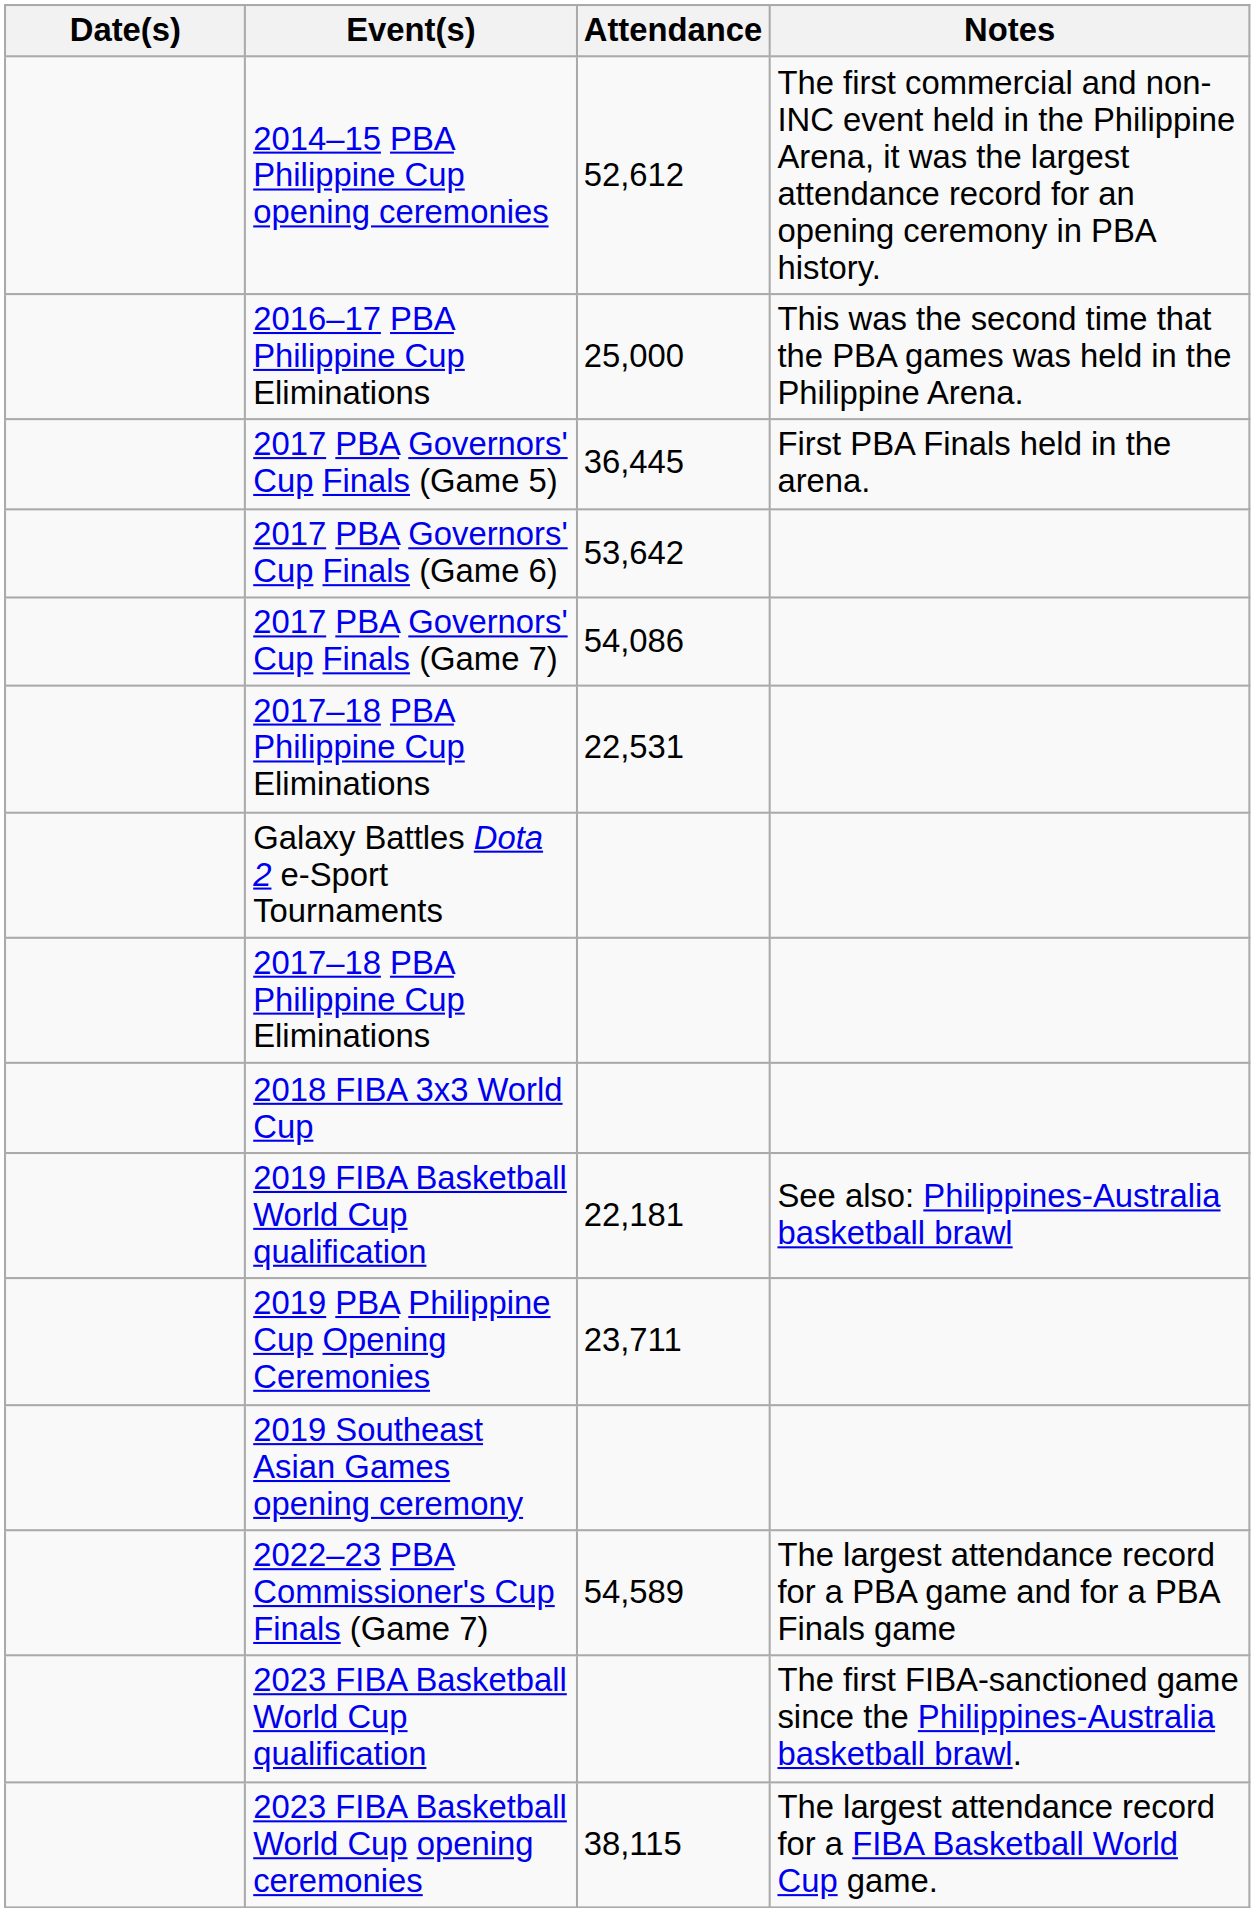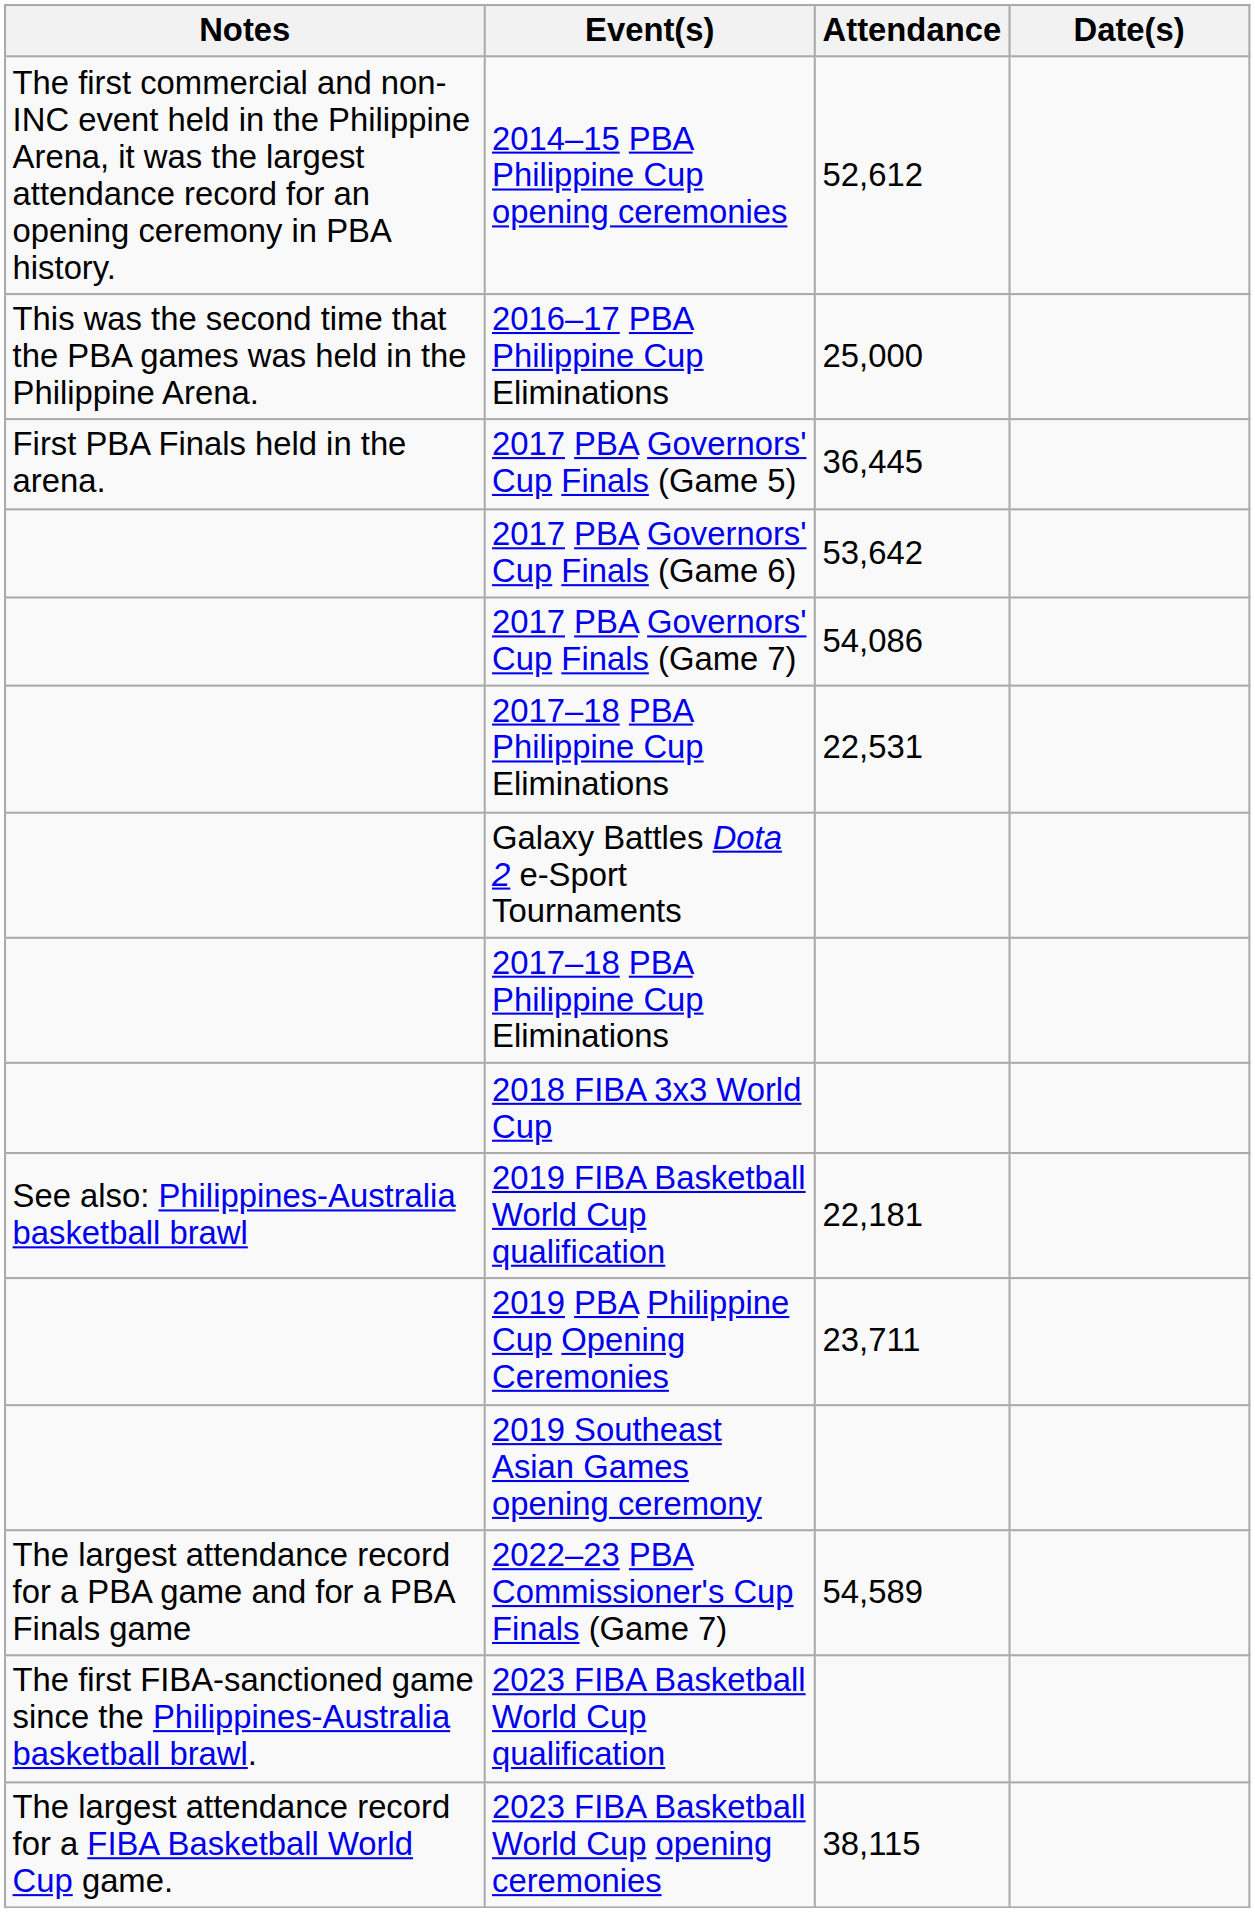 <table class="wikitable sortable">
 <tr>
-<th width="110">Date(s)</th>
+<th class="unsortable">Notes</th>
 <th>Event(s)</th>
 <th>Attendance</th>
-<th class="unsortable">Notes</th>
+<th width="110">Date(s)</th>
 </tr>
 <tr>
-<td></td>
+<td>The first commercial and non-INC event held in the Philippine Arena, it was the largest attendance record for an opening ceremony in PBA history.</td>
 <td><a href='#'>2014–15</a> <a href='#'>PBA</a> <a href='#'>Philippine Cup</a> <a href='#'>opening ceremonies</a><br></td>
 <td>52,612</td>
-<td>The first commercial and non-INC event held in the Philippine Arena, it was the largest attendance record for an opening ceremony in PBA history.</td>
+<td></td>
 </tr>
 <tr>
-<td></td>
+<td>This was the second time that the PBA games was held in the Philippine Arena.</td>
 <td><a href='#'>2016–17</a> <a href='#'>PBA</a> <a href='#'>Philippine Cup</a> Eliminations</td>
 <td>25,000</td>
-<td>This was the second time that the PBA games was held in the Philippine Arena.</td>
+<td></td>
 </tr>
 <tr>
-<td></td>
+<td>First PBA Finals held in the arena.</td>
 <td><a href='#'>2017</a> <a href='#'>PBA</a> <a href='#'>Governors' Cup</a> <a href='#'>Finals</a> (Game 5)</td>
 <td>36,445</td>
-<td>First PBA Finals held in the arena.</td>
+<td></td>
 </tr>
 <tr>
 <td></td>
 <td><a href='#'>2017</a> <a href='#'>PBA</a> <a href='#'>Governors' Cup</a> <a href='#'>Finals</a> (Game 6)</td>
 <td>53,642</td>
 <td></td>
 </tr>
 <tr>
 <td></td>
 <td><a href='#'>2017</a> <a href='#'>PBA</a> <a href='#'>Governors' Cup</a> <a href='#'>Finals</a> (Game 7)</td>
 <td>54,086</td>
 <td></td>
 </tr>
 <tr>
 <td></td>
 <td><a href='#'>2017–18</a> <a href='#'>PBA</a> <a href='#'>Philippine Cup</a> Eliminations</td>
 <td>22,531</td>
 <td></td>
 </tr>
 <tr>
 <td></td>
 <td>Galaxy Battles <em><a href='#'>Dota 2</a></em> e-Sport Tournaments</td>
 <td></td>
 <td></td>
 </tr>
 <tr>
 <td></td>
 <td><a href='#'>2017–18</a> <a href='#'>PBA</a> <a href='#'>Philippine Cup</a> Eliminations</td>
 <td></td>
 <td></td>
 </tr>
 <tr>
 <td></td>
 <td><a href='#'>2018 FIBA 3x3 World Cup</a></td>
 <td></td>
 <td></td>
 </tr>
 <tr>
-<td></td>
+<td>See also: <a href='#'>Philippines-Australia basketball brawl</a></td>
 <td><a href='#'>2019 FIBA Basketball World Cup qualification</a></td>
 <td>22,181</td>
-<td>See also: <a href='#'>Philippines-Australia basketball brawl</a></td>
+<td></td>
 </tr>
 <tr>
 <td></td>
 <td><a href='#'>2019</a> <a href='#'>PBA</a> <a href='#'>Philippine Cup</a> <a href='#'>Opening Ceremonies</a></td>
 <td>23,711</td>
 <td></td>
 </tr>
 <tr>
 <td></td>
 <td><a href='#'>2019 Southeast Asian Games</a> <a href='#'>opening ceremony</a></td>
 <td></td>
 <td></td>
 </tr>
 <tr>
-<td></td>
+<td>The largest attendance record for a PBA game and for a PBA Finals game</td>
 <td><a href='#'>2022–23</a> <a href='#'>PBA</a> <a href='#'>Commissioner's Cup</a> <a href='#'>Finals</a> (Game 7)</td>
 <td>54,589</td>
-<td>The largest attendance record for a PBA game and for a PBA Finals game</td>
+<td></td>
 </tr>
 <tr>
-<td></td>
+<td>The first FIBA-sanctioned game since the <a href='#'>Philippines-Australia basketball brawl</a>.</td>
 <td><a href='#'>2023 FIBA Basketball World Cup qualification</a></td>
 <td></td>
-<td>The first FIBA-sanctioned game since the <a href='#'>Philippines-Australia basketball brawl</a>.</td>
+<td></td>
 </tr>
 <tr>
-<td></td>
+<td>The largest attendance record for a <a href='#'>FIBA Basketball World Cup</a> game.</td>
 <td><a href='#'>2023 FIBA Basketball World Cup</a> <a href='#'>opening ceremonies</a></td>
 <td>38,115</td>
-<td>The largest attendance record for a <a href='#'>FIBA Basketball World Cup</a> game.</td>
+<td></td>
 </tr>
 </table>
